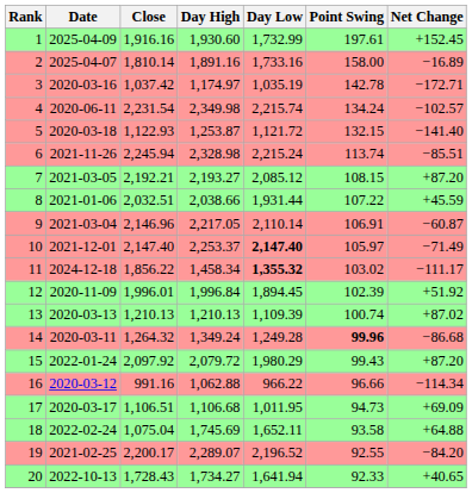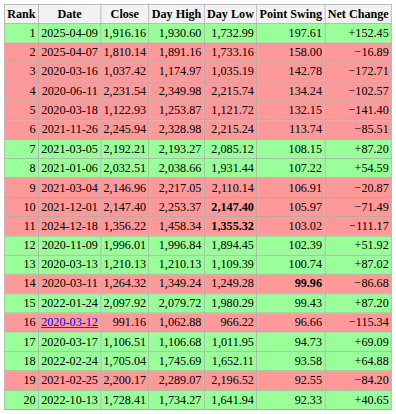 <table class="wikitable sortable" style="text-align:right">
 <tr>
 <th>Rank</th>
 <th>Date</th>
 <th>Close</th>
 <th>Day High</th>
 <th>Day Low</th>
 <th>Point Swing</th>
 <th>Net Change</th>
 </tr>
 <tr>
 <td style="background:#9f9;">1</td>
 <td style="background:#9f9;">2025-04-09</td>
 <td style="background:#9f9;">1,916.16</td>
 <td style="background:#9f9;">1,930.60</td>
 <td style="background:#9f9;">1,732.99</td>
 <td style="background:#9f9;">197.61</td>
 <td style="background:#9f9;">+152.45</td>
 </tr>
 <tr>
 <td style="background:#f99;">2</td>
 <td style="background:#f99;">2025-04-07</td>
 <td style="background:#f99;">1,810.14</td>
 <td style="background:#f99;">1,891.16</td>
 <td style="background:#f99;">1,733.16</td>
 <td style="background:#f99;">158.00</td>
 <td style="background:#f99;">−16.89</td>
 </tr>
 <tr>
 <td style="background:#f99;">3</td>
 <td style="background:#f99;">2020-03-16</td>
 <td style="background:#f99;">1,037.42</td>
 <td style="background:#f99;">1,174.97</td>
 <td style="background:#f99;">1,035.19</td>
 <td style="background:#f99;">142.78</td>
 <td style="background:#f99;">−172.71</td>
 </tr>
 <tr>
 <td style="background:#f99;">4</td>
 <td style="background:#f99;">2020-06-11</td>
 <td style="background:#f99;">2,231.54</td>
 <td style="background:#f99;">2,349.98</td>
 <td style="background:#f99;">2,215.74</td>
 <td style="background:#f99;">134.24</td>
 <td style="background:#f99;">−102.57</td>
 </tr>
 <tr>
 <td style="background:#f99;">5</td>
 <td style="background:#f99;">2020-03-18</td>
 <td style="background:#f99;">1,122.93</td>
 <td style="background:#f99;">1,253.87</td>
 <td style="background:#f99;">1,121.72</td>
 <td style="background:#f99;">132.15</td>
 <td style="background:#f99;">−141.40</td>
 </tr>
 <tr>
 <td style="background:#f99;">6</td>
 <td style="background:#f99;">2021-11-26</td>
 <td style="background:#f99;">2,245.94</td>
 <td style="background:#f99;">2,328.98</td>
 <td style="background:#f99;">2,215.24</td>
 <td style="background:#f99;">113.74</td>
 <td style="background:#f99;">−85.51</td>
 </tr>
 <tr>
 <td style="background:#9f9;">7</td>
 <td style="background:#9f9;">2021-03-05</td>
 <td style="background:#9f9;">2,192.21</td>
 <td style="background:#9f9;">2,193.27</td>
 <td style="background:#9f9;">2,085.12</td>
 <td style="background:#9f9;">108.15</td>
 <td style="background:#9f9;">+87.20</td>
 </tr>
 <tr>
 <td style="background:#9f9;">8</td>
 <td style="background:#9f9;">2021-01-06</td>
 <td style="background:#9f9;">2,032.51</td>
 <td style="background:#9f9;">2,038.66</td>
 <td style="background:#9f9;">1,931.44</td>
 <td style="background:#9f9;">107.22</td>
-<td style="background:#9f9;">+45.59</td>
+<td style="background:#9f9;">+54.59</td>
 </tr>
 <tr>
 <td style="background:#f99;">9</td>
 <td style="background:#f99;">2021-03-04</td>
 <td style="background:#f99;">2,146.96</td>
 <td style="background:#f99;">2,217.05</td>
 <td style="background:#f99;">2,110.14</td>
 <td style="background:#f99;">106.91</td>
-<td style="background:#f99;">−60.87</td>
+<td style="background:#f99;">−20.87</td>
 </tr>
 <tr>
 <td style="background:#f99;">10</td>
 <td style="background:#f99;">2021-12-01</td>
 <td style="background:#f99;">2,147.40</td>
 <td style="background:#f99;">2,253.37</td>
 <td style="background:#f99;"><strong>2,147.40</strong></td>
 <td style="background:#f99;">105.97</td>
 <td style="background:#f99;">−71.49</td>
 </tr>
 <tr>
 <td style="background:#f99;">11</td>
 <td style="background:#f99;">2024-12-18</td>
-<td style="background:#f99;">1,856.22</td>
+<td style="background:#f99;">1,356.22</td>
 <td style="background:#f99;">1,458.34</td>
 <td style="background:#f99;"><strong>1,355.32</strong></td>
 <td style="background:#f99;">103.02</td>
 <td style="background:#f99;">−111.17</td>
 </tr>
 <tr>
 <td style="background:#9f9;">12</td>
 <td style="background:#9f9;">2020-11-09</td>
 <td style="background:#9f9;">1,996.01</td>
 <td style="background:#9f9;">1,996.84</td>
 <td style="background:#9f9;">1,894.45</td>
 <td style="background:#9f9;">102.39</td>
 <td style="background:#9f9;">+51.92</td>
 </tr>
 <tr>
 <td style="background:#9f9;">13</td>
 <td style="background:#9f9;">2020-03-13</td>
 <td style="background:#9f9;">1,210.13</td>
 <td style="background:#9f9;">1,210.13</td>
 <td style="background:#9f9;">1,109.39</td>
 <td style="background:#9f9;">100.74</td>
 <td style="background:#9f9;">+87.02</td>
 </tr>
 <tr>
 <td style="background:#f99;">14</td>
 <td style="background:#f99;">2020-03-11</td>
 <td style="background:#f99;">1,264.32</td>
 <td style="background:#f99;">1,349.24</td>
 <td style="background:#f99;">1,249.28</td>
 <td style="background:#f99;"><strong>99.96</strong></td>
 <td style="background:#f99;">−86.68</td>
 </tr>
 <tr>
 <td style="background:#9f9;">15</td>
 <td style="background:#9f9;">2022-01-24</td>
 <td style="background:#9f9;">2,097.92</td>
 <td style="background:#9f9;">2,079.72</td>
 <td style="background:#9f9;">1,980.29</td>
 <td style="background:#9f9;">99.43</td>
 <td style="background:#9f9;">+87.20</td>
 </tr>
 <tr>
 <td style="background:#f99;">16</td>
 <td style="background:#f99;"><a href='#'> 2020-03-12</a></td>
 <td style="background:#f99;">991.16</td>
 <td style="background:#f99;">1,062.88</td>
 <td style="background:#f99;">966.22</td>
 <td style="background:#f99;">96.66</td>
-<td style="background:#f99;">−114.34</td>
+<td style="background:#f99;">−115.34</td>
 </tr>
 <tr>
 <td style="background:#9f9;">17</td>
 <td style="background:#9f9;">2020-03-17</td>
 <td style="background:#9f9;">1,106.51</td>
 <td style="background:#9f9;">1,106.68</td>
 <td style="background:#9f9;">1,011.95</td>
 <td style="background:#9f9;">94.73</td>
 <td style="background:#9f9;">+69.09</td>
 </tr>
 <tr>
 <td style="background:#9f9;">18</td>
 <td style="background:#9f9;">2022-02-24</td>
-<td style="background:#9f9;">1,075.04</td>
+<td style="background:#9f9;">1,705.04</td>
 <td style="background:#9f9;">1,745.69</td>
 <td style="background:#9f9;">1,652.11</td>
 <td style="background:#9f9;">93.58</td>
 <td style="background:#9f9;">+64.88</td>
 </tr>
 <tr>
 <td style="background:#f99;">19</td>
 <td style="background:#f99;">2021-02-25</td>
 <td style="background:#f99;">2,200.17</td>
 <td style="background:#f99;">2,289.07</td>
 <td style="background:#f99;">2,196.52</td>
 <td style="background:#f99;">92.55</td>
 <td style="background:#f99;">−84.20</td>
 </tr>
 <tr>
 <td style="background:#9f9;">20</td>
 <td style="background:#9f9;">2022-10-13</td>
-<td style="background:#9f9;">1,728.43</td>
+<td style="background:#9f9;">1,728.41</td>
 <td style="background:#9f9;">1,734.27</td>
 <td style="background:#9f9;">1,641.94</td>
 <td style="background:#9f9;">92.33</td>
 <td style="background:#9f9;">+40.65</td>
 </tr>
 <tr>
 </tr>
 </table>
